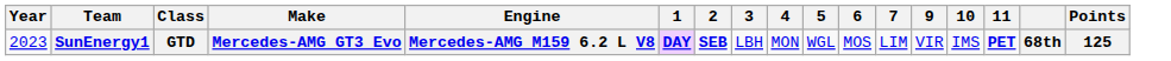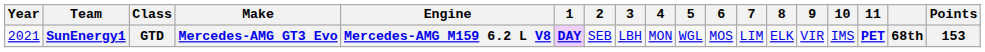 <table class="wikitable" style="text-align:center; font-size:85%">
 <tr>
 <th>Year</th>
 <th>Team</th>
 <th>Class</th>
 <th>Make</th>
 <th>Engine</th>
 <th>1</th>
 <th>2</th>
 <th>3</th>
 <th>4</th>
 <th>5</th>
 <th>6</th>
 <th>7</th>
+<th>8</th>
 <th>9</th>
 <th>10</th>
 <th>11</th>
 <th></th>
 <th>Points</th>
 </tr>
 <tr>
-<td><a href='#'>2023</a></td>
+<td><a href='#'>2021</a></td>
 <th nowrap><a href='#'>SunEnergy1</a></th>
 <th>GTD</th>
 <th nowrap><a href='#'>Mercedes-AMG GT3 Evo</a></th>
 <th nowrap><a href='#'>Mercedes-AMG M159</a> 6.2 L <a href='#'>V8</a></th>
 <td style="background:#EFCFFF;"><strong><a href='#'>DAY</a></strong><br></td>
-<td><strong><a href='#'>SEB</a></strong></td>
+<td><a href='#'>SEB</a></td>
 <td><a href='#'>LBH</a></td>
 <td><a href='#'>MON</a></td>
 <td><a href='#'>WGL</a></td>
 <td><a href='#'>MOS</a></td>
 <td><a href='#'>LIM</a></td>
+<td><a href='#'>ELK</a></td>
 <td><a href='#'>VIR</a></td>
 <td><a href='#'>IMS</a></td>
 <td><strong><a href='#'>PET</a></strong></td>
 <th>68th</th>
-<th>125</th>
+<th>153</th>
 </tr>
 </table>
